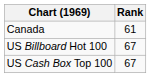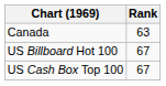 <table class="wikitable sortable">
 <tr>
 <th>Chart (1969)</th>
 <th>Rank</th>
 </tr>
 <tr>
 <td>Canada</td>
-<td style="text-align:center;">61</td>
+<td style="text-align:center;">63</td>
 </tr>
 <tr>
 <td>US <em>Billboard</em> Hot 100</td>
 <td style="text-align:center;">67</td>
 </tr>
 <tr>
 <td>US <em>Cash Box</em> Top 100</td>
 <td style="text-align:center;">67</td>
 </tr>
 </table>
